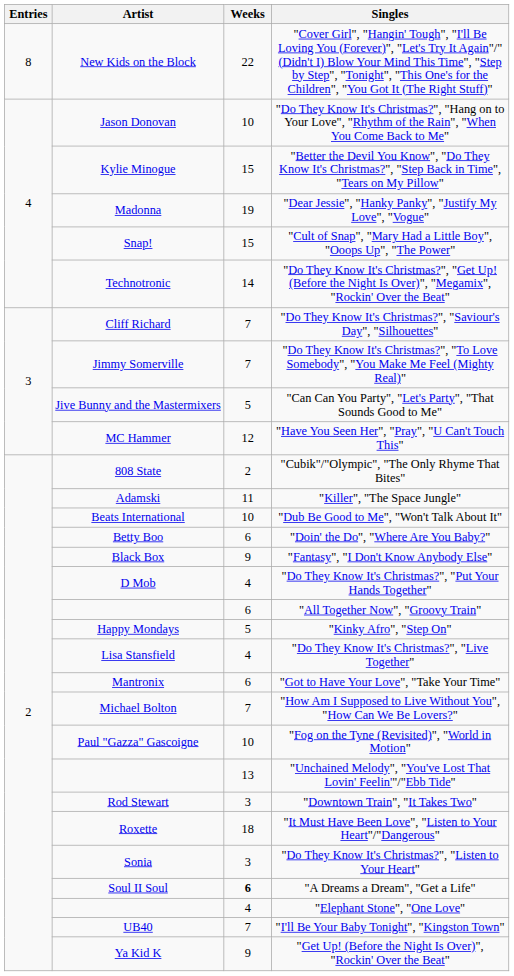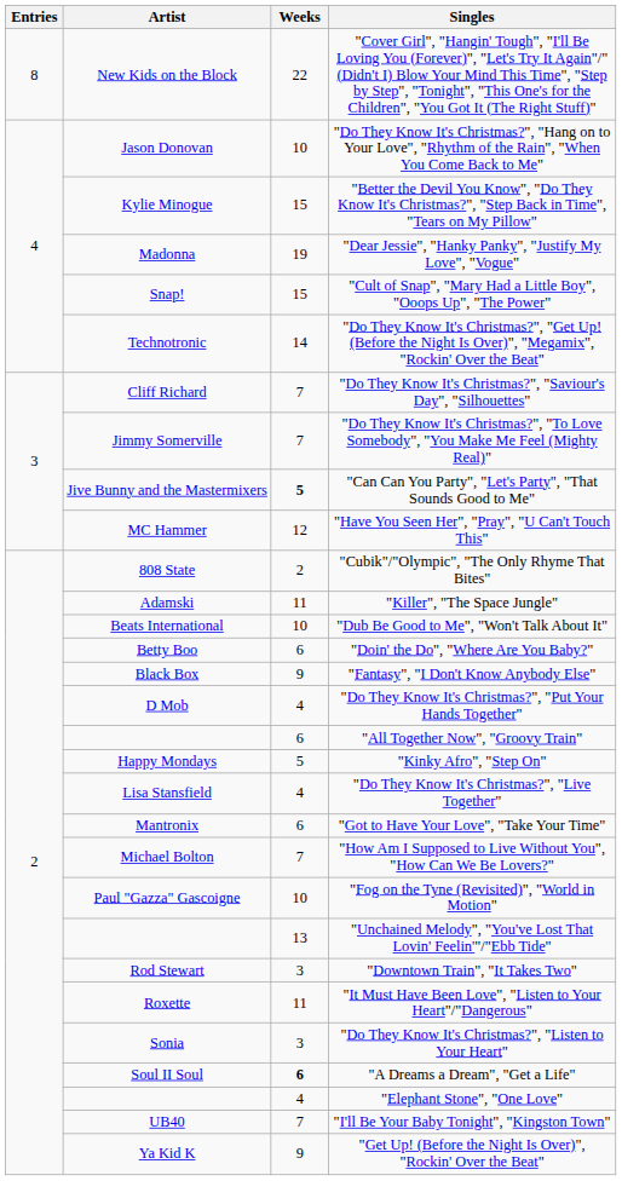 <table class="wikitable sortable" style="text-align: center;">
 <tr>
 <th scope="col" style="width:55px;" data-sort-type="number">Entries</th>
 <th scope="col" style="text-align:center;">Artist</th>
 <th scope="col" style="width:55px;" data-sort-type="number">Weeks</th>
 <th scope="col" style="width:300px;">Singles</th>
 </tr>
 <tr>
 <td rowspan="1" style="text-align:center">8</td>
 <td><a href='#'>New Kids on the Block</a> </td>
 <td>22</td>
 <td>"<a href='#'>Cover Girl</a>", "<a href='#'>Hangin' Tough</a>", "<a href='#'>I'll Be Loving You (Forever)</a>", "<a href='#'>Let's Try It Again</a>"/"<a href='#'>(Didn't I) Blow Your Mind This Time</a>", "<a href='#'>Step by Step</a>", "<a href='#'>Tonight</a>", "<a href='#'>This One's for the Children</a>", "<a href='#'>You Got It (The Right Stuff)</a>"</td>
 </tr>
 <tr>
 <td rowspan="5" style="text-align:center">4</td>
 <td><a href='#'>Jason Donovan</a> </td>
 <td>10</td>
 <td>"<a href='#'>Do They Know It's Christmas?</a>", "Hang on to Your Love", "<a href='#'>Rhythm of the Rain</a>", "<a href='#'>When You Come Back to Me</a>"</td>
 </tr>
 <tr>
 <td><a href='#'>Kylie Minogue</a> </td>
 <td>15</td>
 <td>"<a href='#'>Better the Devil You Know</a>", "<a href='#'>Do They Know It's Christmas?</a>", "<a href='#'>Step Back in Time</a>", "<a href='#'>Tears on My Pillow</a>"</td>
 </tr>
 <tr>
 <td><a href='#'>Madonna</a> </td>
 <td>19</td>
 <td>"<a href='#'>Dear Jessie</a>", "<a href='#'>Hanky Panky</a>", "<a href='#'>Justify My Love</a>", "<a href='#'>Vogue</a>"</td>
 </tr>
 <tr>
 <td><a href='#'>Snap!</a></td>
 <td>15</td>
 <td>"<a href='#'>Cult of Snap</a>", "<a href='#'>Mary Had a Little Boy</a>", "<a href='#'>Ooops Up</a>", "<a href='#'>The Power</a>"</td>
 </tr>
 <tr>
 <td><a href='#'>Technotronic</a> </td>
 <td>14</td>
 <td>"<a href='#'>Do They Know It's Christmas?</a>", "<a href='#'>Get Up! (Before the Night Is Over)</a>", "<a href='#'>Megamix</a>", "<a href='#'>Rockin' Over the Beat</a>"</td>
 </tr>
 <tr>
 <td rowspan="4" style="text-align:center">3</td>
 <td><a href='#'>Cliff Richard</a> </td>
 <td>7</td>
 <td>"<a href='#'>Do They Know It's Christmas?</a>", "<a href='#'>Saviour's Day</a>", "<a href='#'>Silhouettes</a>"</td>
 </tr>
 <tr>
 <td><a href='#'>Jimmy Somerville</a> </td>
 <td>7</td>
 <td>"<a href='#'>Do They Know It's Christmas?</a>", "<a href='#'>To Love Somebody</a>", "<a href='#'>You Make Me Feel (Mighty Real)</a>"</td>
 </tr>
 <tr>
 <td><a href='#'>Jive Bunny and the Mastermixers</a> </td>
-<td>5</td>
+<td><strong>5</strong></td>
 <td>"Can Can You Party", "<a href='#'>Let's Party</a>", "That Sounds Good to Me"</td>
 </tr>
 <tr>
 <td><a href='#'>MC Hammer</a> </td>
 <td>12</td>
 <td>"<a href='#'>Have You Seen Her</a>", "<a href='#'>Pray</a>", "<a href='#'>U Can't Touch This</a>"</td>
 </tr>
 <tr>
 <td rowspan="20" style="text-align:center">2</td>
 <td><a href='#'>808 State</a></td>
 <td>2</td>
 <td>"Cubik"/"Olympic", "The Only Rhyme That Bites"</td>
 </tr>
 <tr>
 <td><a href='#'>Adamski</a></td>
 <td>11</td>
 <td>"<a href='#'>Killer</a>", "The Space Jungle"</td>
 </tr>
 <tr>
 <td><a href='#'>Beats International</a></td>
 <td>10</td>
 <td>"<a href='#'>Dub Be Good to Me</a>", "Won't Talk About It"</td>
 </tr>
 <tr>
 <td><a href='#'>Betty Boo</a></td>
 <td>6</td>
 <td>"<a href='#'>Doin' the Do</a>", "<a href='#'>Where Are You Baby?</a>"</td>
 </tr>
 <tr>
 <td><a href='#'>Black Box</a></td>
 <td>9</td>
 <td>"<a href='#'>Fantasy</a>", "<a href='#'>I Don't Know Anybody Else</a>"</td>
 </tr>
 <tr>
 <td><a href='#'>D Mob</a> </td>
 <td>4</td>
 <td>"<a href='#'>Do They Know It's Christmas?</a>", "<a href='#'>Put Your Hands Together</a>"</td>
 </tr>
 <tr>
 <td></td>
 <td>6</td>
 <td>"<a href='#'>All Together Now</a>", "<a href='#'>Groovy Train</a>"</td>
 </tr>
 <tr>
 <td><a href='#'>Happy Mondays</a></td>
 <td>5</td>
 <td>"<a href='#'>Kinky Afro</a>", "<a href='#'>Step On</a>"</td>
 </tr>
 <tr>
 <td><a href='#'>Lisa Stansfield</a> </td>
 <td>4</td>
 <td>"<a href='#'>Do They Know It's Christmas?</a>", "<a href='#'>Live Together</a>"</td>
 </tr>
 <tr>
 <td><a href='#'>Mantronix</a></td>
 <td>6</td>
 <td>"<a href='#'>Got to Have Your Love</a>", "Take Your Time"</td>
 </tr>
 <tr>
 <td><a href='#'>Michael Bolton</a></td>
 <td>7</td>
 <td>"<a href='#'>How Am I Supposed to Live Without You</a>", "<a href='#'>How Can We Be Lovers?</a>"</td>
 </tr>
 <tr>
 <td><a href='#'>Paul "Gazza" Gascoigne</a> </td>
 <td>10</td>
 <td>"<a href='#'>Fog on the Tyne (Revisited)</a>", "<a href='#'>World in Motion</a>"</td>
 </tr>
 <tr>
 <td></td>
 <td>13</td>
 <td>"<a href='#'>Unchained Melody</a>", "<a href='#'>You've Lost That Lovin' Feelin'</a>"/"<a href='#'>Ebb Tide</a>"</td>
 </tr>
 <tr>
 <td><a href='#'>Rod Stewart</a></td>
 <td>3</td>
 <td>"<a href='#'>Downtown Train</a>", "<a href='#'>It Takes Two</a>"</td>
 </tr>
 <tr>
 <td><a href='#'>Roxette</a></td>
-<td>18</td>
+<td>11</td>
 <td>"<a href='#'>It Must Have Been Love</a>", "<a href='#'>Listen to Your Heart</a>"/"<a href='#'>Dangerous</a>"</td>
 </tr>
 <tr>
 <td><a href='#'>Sonia</a> </td>
 <td>3</td>
 <td>"<a href='#'>Do They Know It's Christmas?</a>", "<a href='#'>Listen to Your Heart</a>"</td>
 </tr>
 <tr>
 <td><a href='#'>Soul II Soul</a> </td>
 <td><strong>6</strong></td>
 <td>"A Dreams a Dream", "Get a Life"</td>
 </tr>
 <tr>
 <td></td>
 <td>4</td>
 <td>"<a href='#'>Elephant Stone</a>", "<a href='#'>One Love</a>"</td>
 </tr>
 <tr>
 <td><a href='#'>UB40</a></td>
 <td>7</td>
 <td>"<a href='#'>I'll Be Your Baby Tonight</a>", "<a href='#'>Kingston Town</a>"</td>
 </tr>
 <tr>
 <td><a href='#'>Ya Kid K</a> </td>
 <td>9</td>
 <td>"<a href='#'>Get Up! (Before the Night Is Over)</a>", "<a href='#'>Rockin' Over the Beat</a>"</td>
 </tr>
 </table>
